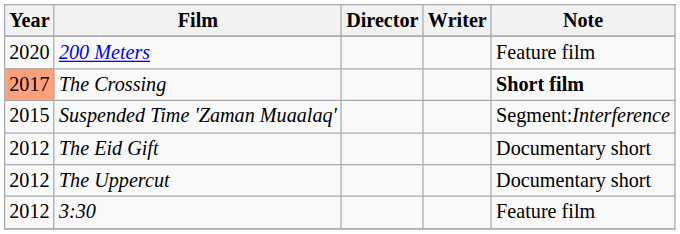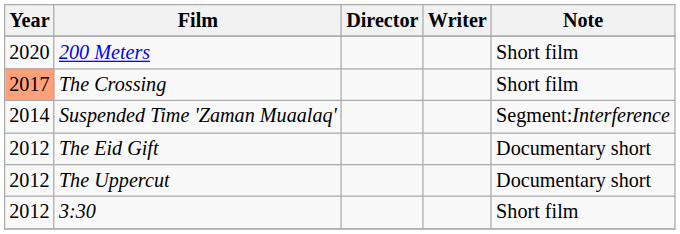 <table class="wikitable sortable" style="text-align:left">
 <tr>
 <th>Year</th>
 <th>Film</th>
 <th>Director</th>
 <th>Writer</th>
 <th>Note</th>
 </tr>
 <tr>
 </tr>
 <tr>
 <td>2020</td>
 <td><em><a href='#'>200 Meters</a></em></td>
 <td></td>
 <td></td>
-<td>Feature film</td>
+<td>Short film</td>
 </tr>
 <tr>
 <td style="background: lightsalmon;">2017</td>
 <td><em>The Crossing</em></td>
 <td></td>
 <td></td>
-<td><strong>Short film</strong></td>
+<td>Short film</td>
 </tr>
 <tr>
-<td>2015</td>
+<td>2014</td>
 <td><em>Suspended Time 'Zaman Muaalaq' </em></td>
 <td></td>
 <td></td>
 <td>Segment:<em>Interference</em></td>
 </tr>
 <tr>
 <td>2012</td>
 <td><em>The Eid Gift</em></td>
 <td></td>
 <td></td>
 <td>Documentary short</td>
 </tr>
 <tr>
 <td>2012</td>
 <td><em>The Uppercut</em></td>
 <td></td>
 <td></td>
 <td>Documentary short</td>
 </tr>
 <tr>
 <td>2012</td>
 <td><em>3:30</em></td>
 <td></td>
 <td></td>
-<td>Feature film</td>
+<td>Short film</td>
 </tr>
 <tr>
 </tr>
 </table>
